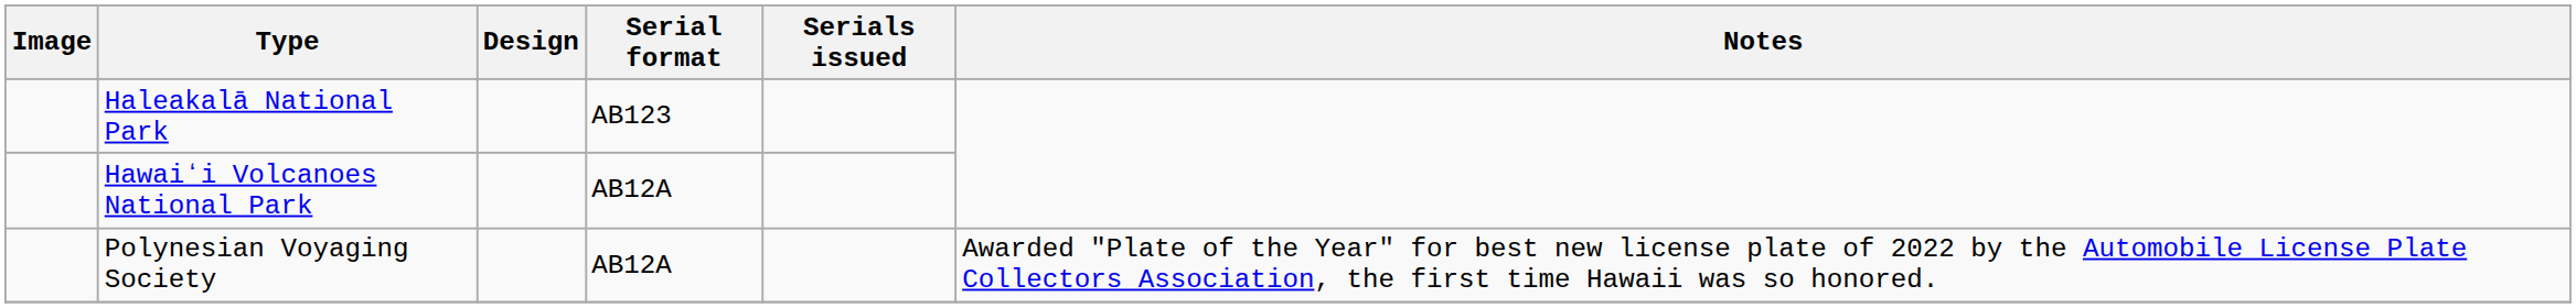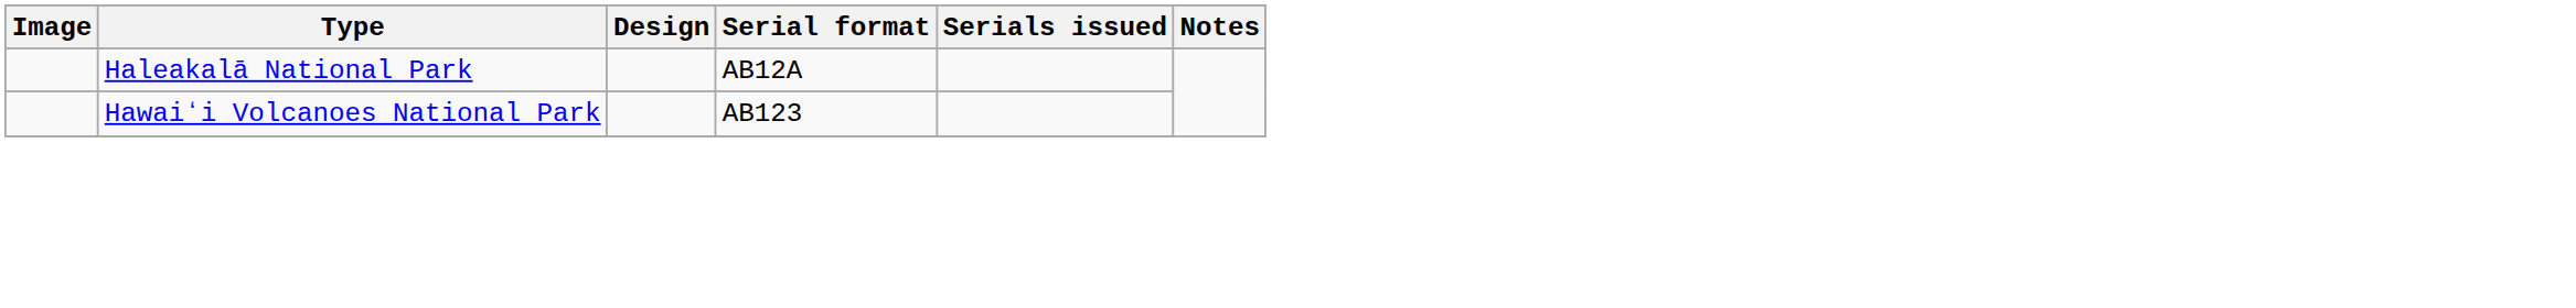 <table class="wikitable">
 <tr>
 <th>Image</th>
 <th>Type</th>
 <th>Design</th>
 <th>Serial format</th>
 <th>Serials issued</th>
 <th>Notes</th>
 </tr>
 <tr>
 <td></td>
 <td><a href='#'>Haleakalā National Park</a></td>
 <td></td>
-<td>AB123</td>
+<td>AB12A</td>
 <td></td>
 </tr>
 <tr>
 <td></td>
 <td><a href='#'>Hawaiʻi Volcanoes National Park</a></td>
 <td></td>
-<td>AB12A</td>
+<td>AB123</td>
 <td></td>
-</tr>
-<tr>
-<td></td>
-<td>Polynesian Voyaging Society</td>
-<td></td>
-<td>AB12A</td>
-<td></td>
-<td>Awarded "Plate of the Year" for best new license plate of 2022 by the <a href='#'>Automobile License Plate Collectors Association</a>, the first time Hawaii was so honored.</td>
 </tr>
 <tr>
 </tr>
 </table>
